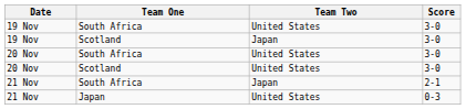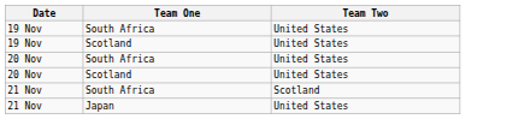 <table class="wikitable">
 <tr>
 <th width=100>Date</th>
 <th width=250>Team One</th>
 <th width=250>Team Two</th>
-<th width=50>Score</th>
 </tr>
 <tr>
 <td>19 Nov</td>
 <td> South Africa</td>
 <td> United States</td>
-<td>3-0</td>
 </tr>
 <tr>
 <td>19 Nov</td>
 <td> Scotland</td>
-<td> Japan</td>
-<td>3-0</td>
+<td> United States</td>
 </tr>
 <tr>
 <td>20 Nov</td>
 <td> South Africa</td>
 <td> United States</td>
-<td>3-0</td>
 </tr>
 <tr>
 <td>20 Nov</td>
 <td> Scotland</td>
 <td> United States</td>
-<td>3-0</td>
 </tr>
 <tr>
 <td>21 Nov</td>
 <td> South Africa</td>
-<td> Japan</td>
-<td>2-1</td>
+<td> Scotland</td>
 </tr>
 <tr>
 <td>21 Nov</td>
 <td> Japan</td>
 <td> United States</td>
-<td>0-3</td>
 </tr>
 </table>
